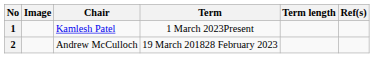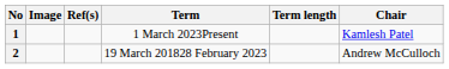 <table class="wikitable" style="text-align:center;">
 <tr>
 <th>No</th>
 <th>Image</th>
-<th>Chair</th>
+<th>Ref(s)</th>
 <th>Term</th>
 <th>Term length</th>
-<th>Ref(s)</th>
+<th>Chair</th>
 </tr>
 <tr>
 <th>1</th>
 <td></td>
-<td style="text-align:left;"><a href='#'>Kamlesh Patel</a></td>
+<td></td>
 <td>1 March 2023Present</td>
 <td></td>
-<td></td>
+<td style="text-align:left;"><a href='#'>Kamlesh Patel</a></td>
 </tr>
 <tr>
 <th>2</th>
 <td></td>
-<td style="text-align:left;">Andrew McCulloch</td>
+<td></td>
 <td>19 March 201828 February 2023</td>
 <td></td>
-<td></td>
+<td style="text-align:left;">Andrew McCulloch</td>
 </tr>
 </table>
